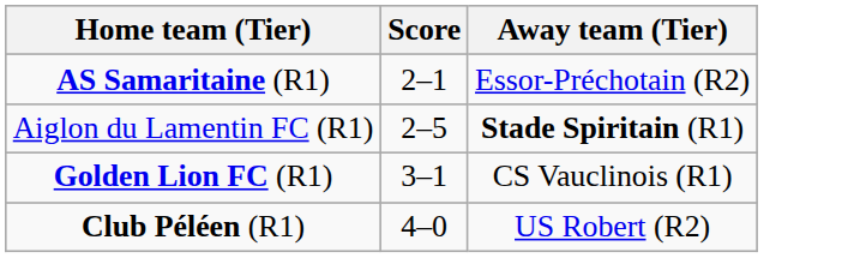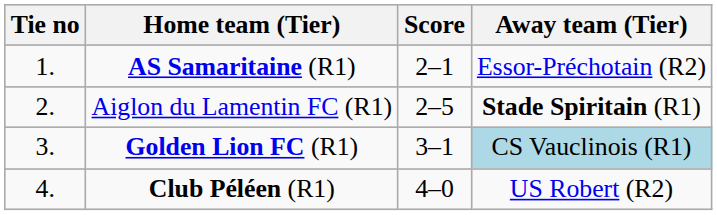 <table class="wikitable" style="text-align: center">
 <tr>
+<th>Tie no</th>
 <th>Home team (Tier)</th>
 <th>Score</th>
 <th>Away team (Tier)</th>
 </tr>
 <tr>
+<td>1.</td>
 <td> <strong><a href='#'>AS Samaritaine</a></strong> (R1)</td>
 <td>2–1</td>
 <td><a href='#'>Essor-Préchotain</a> (R2) </td>
 </tr>
 <tr>
+<td>2.</td>
 <td> <a href='#'>Aiglon du Lamentin FC</a> (R1)</td>
 <td>2–5</td>
 <td><strong>Stade Spiritain</strong> (R1) </td>
 </tr>
 <tr>
+<td>3.</td>
 <td> <strong><a href='#'>Golden Lion FC</a></strong> (R1)</td>
 <td>3–1</td>
-<td>CS Vauclinois (R1) </td>
+<td style="background: lightblue;">CS Vauclinois (R1) </td>
 </tr>
 <tr>
+<td>4.</td>
 <td> <strong>Club Péléen</strong> (R1)</td>
 <td>4–0</td>
 <td><a href='#'>US Robert</a> (R2) </td>
 </tr>
 </table>
